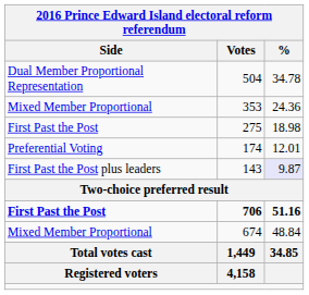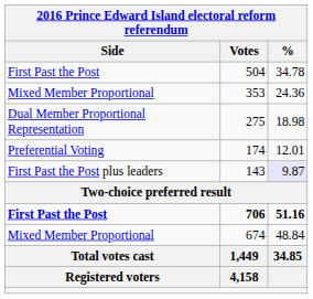 <table class="wikitable" style="font-size: 95%; clear:both">
 <tr style="background-color:#E9E9E9">
 <th colspan=4><a href='#'>2016 Prince Edward Island electoral reform referendum</a></th>
 </tr>
 <tr style="background-color:#E9E9E9">
 <th style="width: 250px">Side</th>
 <th style="width: 50px">Votes</th>
 <th style="width: 40px">%</th>
 </tr>
 <tr>
-<td><a href='#'>Dual Member Proportional Representation</a></td>
+<td><a href='#'>First Past the Post</a></td>
 <td align="right">504</td>
 <td align="right">34.78</td>
 </tr>
 <tr>
 <td><a href='#'>Mixed Member Proportional</a></td>
 <td align="right">353</td>
 <td align="right">24.36</td>
 </tr>
 <tr>
-<td><a href='#'>First Past the Post</a></td>
+<td><a href='#'>Dual Member Proportional Representation</a></td>
 <td align="right">275</td>
 <td align="right">18.98</td>
 </tr>
 <tr>
 <td><a href='#'>Preferential Voting</a></td>
 <td align="right">174</td>
 <td align="right">12.01</td>
 </tr>
 <tr>
 <td><a href='#'>First Past the Post</a> plus leaders</td>
 <td align="right">143</td>
 <td align="right" style="background: lavender;">9.87</td>
 </tr>
 <tr style="background-color:#E9E9E9">
 <th colspan=4 align="left">Two-choice preferred result</th>
 </tr>
 <tr>
 <td><strong><a href='#'>First Past the Post</a></strong></td>
 <td align="right"><strong>706</strong></td>
 <td align="right"><strong>51.16</strong></td>
 </tr>
 <tr>
 <td><a href='#'>Mixed Member Proportional</a></td>
 <td align="right">674</td>
 <td align="right">48.84</td>
 </tr>
 <tr bgcolor="white">
 <th align="center">Total votes cast</th>
 <th align="right">1,449</th>
 <th align="right">34.85</th>
 </tr>
 <tr bgcolor="white">
 <th align="center">Registered voters</th>
 <th align="right">4,158</th>
 <th align="right"></th>
 </tr>
 <tr>
 <td colspan=4 style="border-top:1px solid darkgray;"></td>
 </tr>
 </table>
